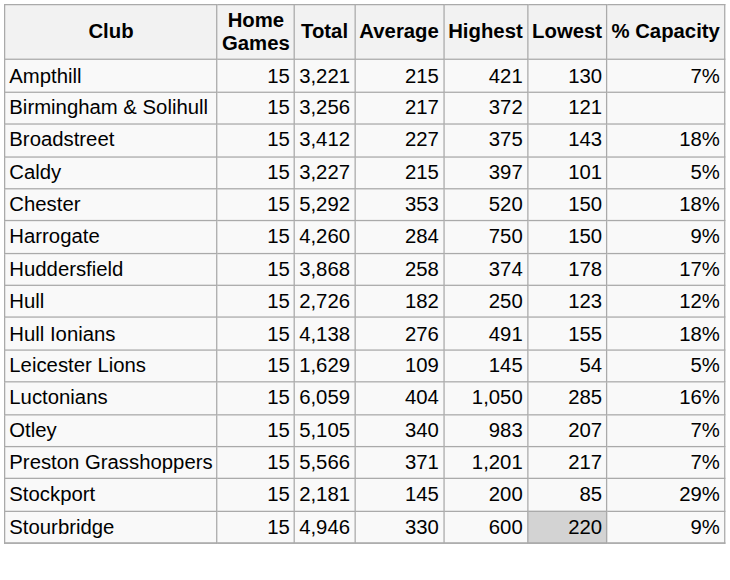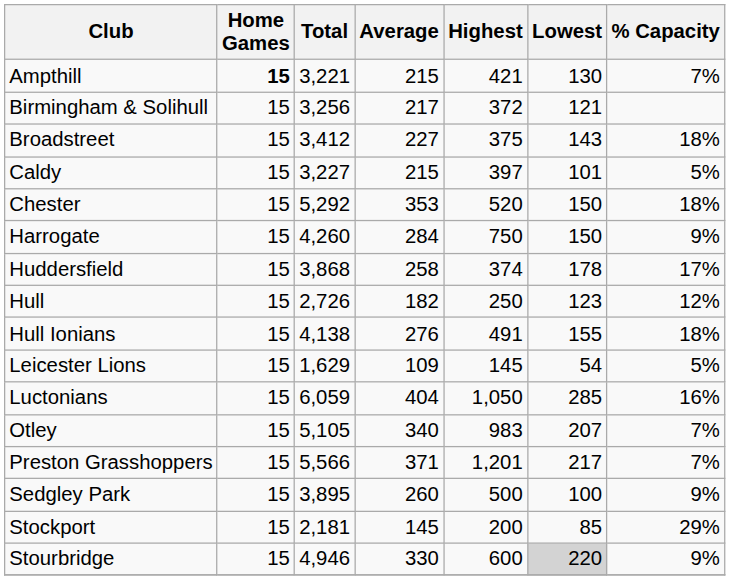 <table class="wikitable sortable" style="text-align:right">
 <tr>
 <th>Club</th>
 <th>Home<br>Games</th>
 <th>Total</th>
 <th>Average</th>
 <th>Highest</th>
 <th>Lowest</th>
 <th>% Capacity</th>
 </tr>
 <tr>
 <td style="text-align:left">Ampthill</td>
-<td>15</td>
+<td><strong>15</strong></td>
 <td>3,221</td>
 <td>215</td>
 <td>421</td>
 <td>130</td>
 <td>7%</td>
 </tr>
 <tr>
 <td style="text-align:left">Birmingham & Solihull</td>
 <td>15</td>
 <td>3,256</td>
 <td>217</td>
 <td>372</td>
 <td>121</td>
 <td></td>
 </tr>
 <tr>
 <td style="text-align:left">Broadstreet</td>
 <td>15</td>
 <td>3,412</td>
 <td>227</td>
 <td>375</td>
 <td>143</td>
 <td>18%</td>
 </tr>
 <tr>
 <td style="text-align:left">Caldy</td>
 <td>15</td>
 <td>3,227</td>
 <td>215</td>
 <td>397</td>
 <td>101</td>
 <td>5%</td>
 </tr>
 <tr>
 <td style="text-align:left">Chester</td>
 <td>15</td>
 <td>5,292</td>
 <td>353</td>
 <td>520</td>
 <td>150</td>
 <td>18%</td>
 </tr>
 <tr>
 <td style="text-align:left">Harrogate</td>
 <td>15</td>
 <td>4,260</td>
 <td>284</td>
 <td>750</td>
 <td>150</td>
 <td>9%</td>
 </tr>
 <tr>
 <td style="text-align:left">Huddersfield</td>
 <td>15</td>
 <td>3,868</td>
 <td>258</td>
 <td>374</td>
 <td>178</td>
 <td>17%</td>
 </tr>
 <tr>
 <td style="text-align:left">Hull</td>
 <td>15</td>
 <td>2,726</td>
 <td>182</td>
 <td>250</td>
 <td>123</td>
 <td>12%</td>
 </tr>
 <tr>
 <td style="text-align:left">Hull Ionians</td>
 <td>15</td>
 <td>4,138</td>
 <td>276</td>
 <td>491</td>
 <td>155</td>
 <td>18%</td>
 </tr>
 <tr>
 <td style="text-align:left">Leicester Lions</td>
 <td>15</td>
 <td>1,629</td>
 <td>109</td>
 <td>145</td>
 <td>54</td>
 <td>5%</td>
 </tr>
 <tr>
 <td style="text-align:left">Luctonians</td>
 <td>15</td>
 <td>6,059</td>
 <td>404</td>
 <td>1,050</td>
 <td>285</td>
 <td>16%</td>
 </tr>
 <tr>
 <td style="text-align:left">Otley</td>
 <td>15</td>
 <td>5,105</td>
 <td>340</td>
 <td>983</td>
 <td>207</td>
 <td>7%</td>
 </tr>
 <tr>
 <td style="text-align:left">Preston Grasshoppers</td>
 <td>15</td>
 <td>5,566</td>
 <td>371</td>
 <td>1,201</td>
 <td>217</td>
 <td>7%</td>
 </tr>
 <tr>
+<td style="text-align:left">Sedgley Park</td>
+<td>15</td>
+<td>3,895</td>
+<td>260</td>
+<td>500</td>
+<td>100</td>
+<td>9%</td>
+</tr>
+<tr>
 <td style="text-align:left">Stockport</td>
 <td>15</td>
 <td>2,181</td>
 <td>145</td>
 <td>200</td>
 <td>85</td>
 <td>29%</td>
 </tr>
 <tr>
 <td style="text-align:left">Stourbridge</td>
 <td>15</td>
 <td>4,946</td>
 <td>330</td>
 <td>600</td>
 <td style="background: lightgrey;">220</td>
 <td>9%</td>
 </tr>
 <tr>
 </tr>
 </table>
